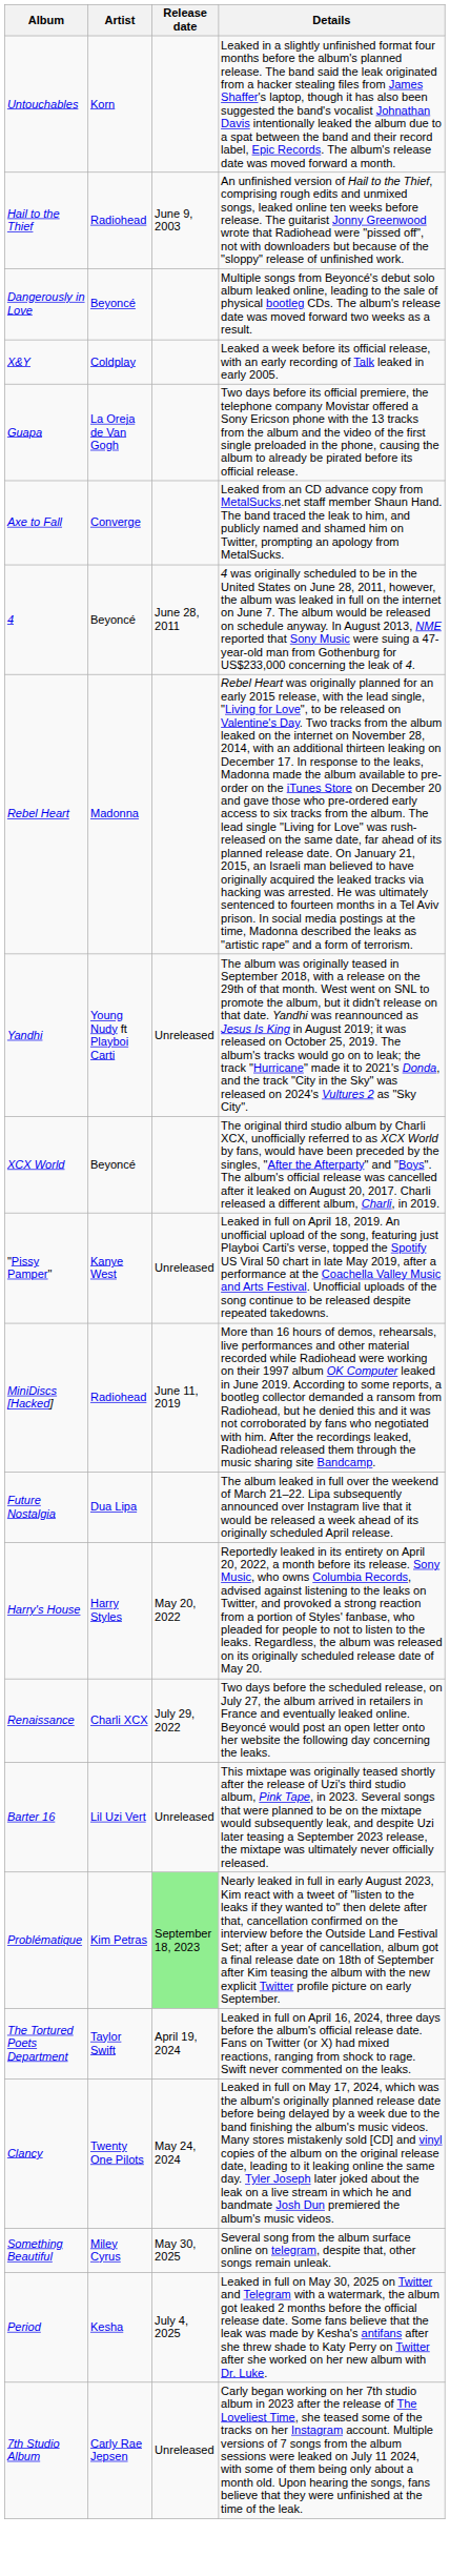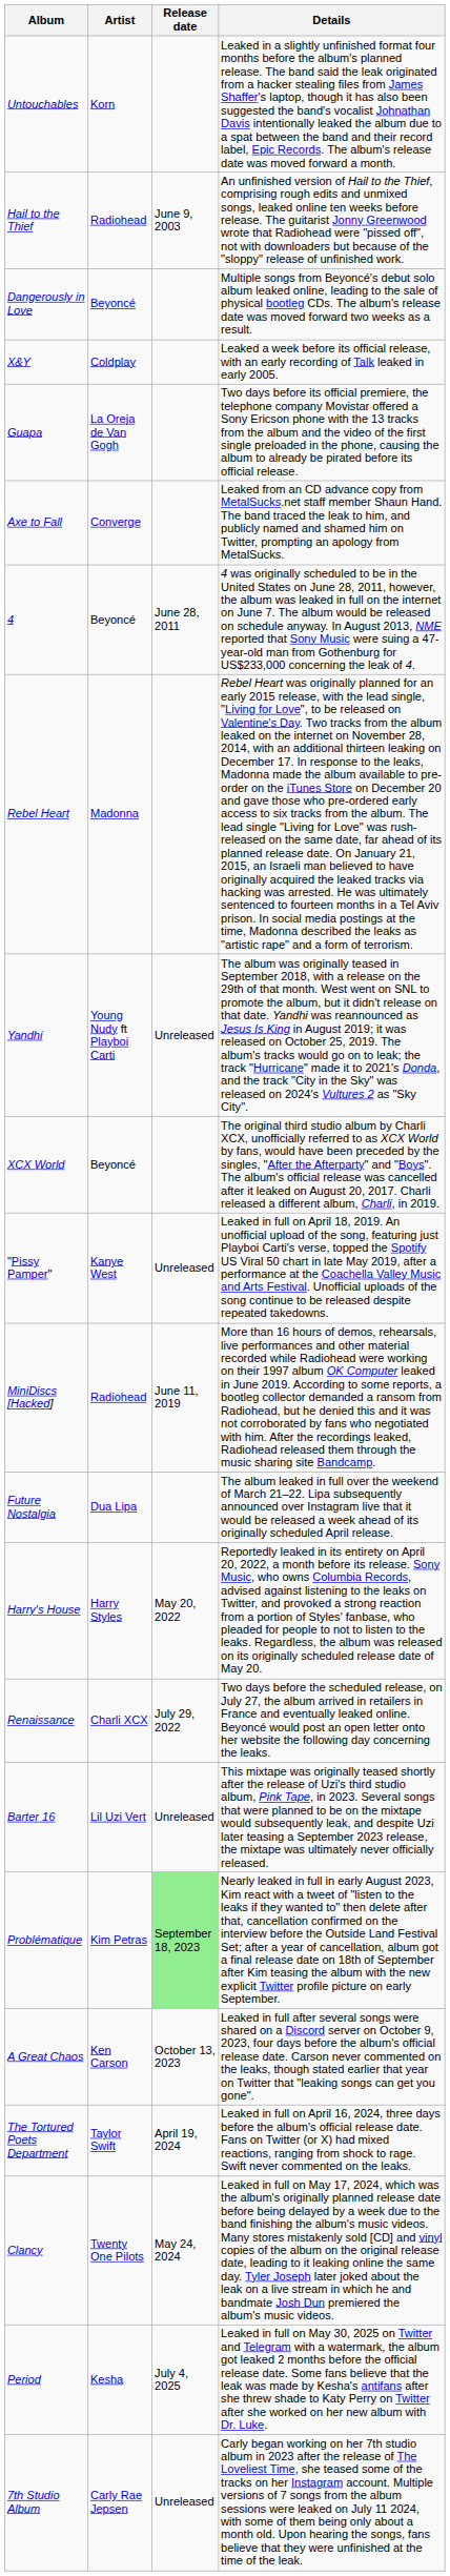 <table class="wikitable sortable">
 <tr>
 <th scope=col>Album</th>
 <th scope=col>Artist</th>
 <th scope=col>Release date</th>
 <th scope=col class=unsortable>Details</th>
 </tr>
 <tr>
 <td><em><a href='#'>Untouchables</a></em></td>
 <td><a href='#'>Korn</a></td>
 <td></td>
 <td>Leaked in a slightly unfinished format four months before the album's planned release. The band said the leak originated from a hacker stealing files from <a href='#'>James Shaffer</a>'s laptop, though it has also been suggested the band's vocalist <a href='#'>Johnathan Davis</a> intentionally leaked the album due to a spat between the band and their record label, <a href='#'>Epic Records</a>. The album's release date was moved forward a month.</td>
 </tr>
 <tr>
 <td><em><a href='#'>Hail to the Thief</a></em></td>
 <td><a href='#'>Radiohead</a></td>
 <td>June 9, 2003</td>
 <td>An unfinished version of <em>Hail to the Thief</em>, comprising rough edits and unmixed songs, leaked online ten weeks before release. The guitarist <a href='#'>Jonny Greenwood</a> wrote that Radiohead were "pissed off", not with downloaders but because of the "sloppy" release of unfinished work.</td>
 </tr>
 <tr>
 <td><em><a href='#'>Dangerously in Love</a></em></td>
 <td><a href='#'>Beyoncé</a></td>
 <td></td>
 <td>Multiple songs from Beyoncé's debut solo album leaked online, leading to the sale of physical <a href='#'>bootleg</a> CDs. The album's release date was moved forward two weeks as a result.</td>
 </tr>
 <tr>
 <td><em><a href='#'>X&Y</a></em></td>
 <td><a href='#'>Coldplay</a></td>
 <td></td>
 <td>Leaked a week before its official release, with an early recording of <a href='#'>Talk</a> leaked in early 2005.</td>
 </tr>
 <tr>
 <td><em><a href='#'>Guapa</a></em></td>
 <td><a href='#'>La Oreja de Van Gogh</a></td>
 <td></td>
 <td>Two days before its official premiere, the telephone company Movistar offered a Sony Ericson phone with the 13 tracks from the album and the video of the first single preloaded in the phone, causing the album to already be pirated before its official release.</td>
 </tr>
 <tr>
 <td><em><a href='#'>Axe to Fall</a></em></td>
 <td><a href='#'>Converge</a></td>
 <td></td>
 <td>Leaked from an CD advance copy from <a href='#'>MetalSucks</a>.net staff member Shaun Hand. The band traced the leak to him, and publicly named and shamed him on Twitter, prompting an apology from MetalSucks.</td>
 </tr>
 <tr>
 <td><em><a href='#'>4</a></em></td>
 <td>Beyoncé</td>
 <td>June 28, 2011</td>
 <td><em>4</em> was originally scheduled to be in the United States on June 28, 2011, however, the album was leaked in full on the internet on June 7. The album would be released on schedule anyway. In August 2013, <em><a href='#'>NME</a></em> reported that <a href='#'>Sony Music</a> were suing a 47-year-old man from Gothenburg for US$233,000 concerning the leak of <em>4</em>.</td>
 </tr>
 <tr>
 <td><em><a href='#'>Rebel Heart</a></em></td>
 <td><a href='#'>Madonna</a></td>
 <td></td>
 <td><em>Rebel Heart</em> was originally planned for an early 2015 release, with the lead single, "<a href='#'>Living for Love</a>", to be released on <a href='#'>Valentine's Day</a>. Two tracks from the album leaked on the internet on November 28, 2014, with an additional thirteen leaking on December 17. In response to the leaks, Madonna made the album available to pre-order on the <a href='#'>iTunes Store</a> on December 20 and gave those who pre-ordered early access to six tracks from the album. The lead single "Living for Love" was rush-released on the same date, far ahead of its planned release date. On January 21, 2015, an Israeli man believed to have originally acquired the leaked tracks via hacking was arrested. He was ultimately sentenced to fourteen months in a Tel Aviv prison. In social media postings at the time, Madonna described the leaks as "artistic rape" and a form of terrorism.</td>
 </tr>
 <tr>
 <td><em><a href='#'>Yandhi</a></em></td>
 <td><a href='#'>Young Nudy</a> ft <a href='#'>Playboi Carti</a></td>
 <td>Unreleased</td>
 <td>The album was originally teased in September 2018, with a release on the 29th of that month. West went on SNL to promote the album, but it didn't release on that date. <em>Yandhi</em> was reannounced as <em><a href='#'>Jesus Is King</a></em> in August 2019; it was released on October 25, 2019. The album's tracks would go on to leak; the track "<a href='#'>Hurricane</a>" made it to 2021's <em><a href='#'>Donda</a></em>, and the track "City in the Sky" was released on 2024's <em><a href='#'>Vultures 2</a></em> as "Sky City".</td>
 </tr>
 <tr>
 <td><em><a href='#'>XCX World</a></em></td>
 <td>Beyoncé</td>
 <td></td>
 <td>The original third studio album by Charli XCX, unofficially referred to as <em>XCX World</em> by fans, would have been preceded by the singles, "<a href='#'>After the Afterparty</a>" and "<a href='#'>Boys</a>". The album's official release was cancelled after it leaked on August 20, 2017. Charli released a different album, <em><a href='#'>Charli</a></em>, in 2019.</td>
 </tr>
 <tr>
 <td>"<a href='#'>Pissy Pamper</a>"</td>
 <td><a href='#'>Kanye West</a></td>
 <td>Unreleased</td>
 <td>Leaked in full on April 18, 2019. An unofficial upload of the song, featuring just Playboi Carti's verse, topped the <a href='#'>Spotify</a> US Viral 50 chart in late May 2019, after a performance at the <a href='#'>Coachella Valley Music and Arts Festival</a>. Unofficial uploads of the song continue to be released despite repeated takedowns.</td>
 </tr>
 <tr>
 <td><em><a href='#'>MiniDiscs [Hacked</a>]</em></td>
 <td><a href='#'>Radiohead</a></td>
 <td>June 11, 2019</td>
 <td>More than 16 hours of demos, rehearsals, live performances and other material recorded while Radiohead were working on their 1997 album <em><a href='#'>OK Computer</a></em> leaked in June 2019. According to some reports, a bootleg collector demanded a ransom from Radiohead, but he denied this and it was not corroborated by fans who negotiated with him. After the recordings leaked, Radiohead released them through the music sharing site <a href='#'>Bandcamp</a>.</td>
 </tr>
 <tr>
 <td><em><a href='#'>Future Nostalgia</a></em></td>
 <td><a href='#'>Dua Lipa</a></td>
 <td></td>
 <td>The album leaked in full over the weekend of March 21–22. Lipa subsequently announced over Instagram live that it would be released a week ahead of its originally scheduled April release.</td>
 </tr>
 <tr>
 <td><em><a href='#'>Harry's House</a></em></td>
 <td><a href='#'>Harry Styles</a></td>
 <td>May 20, 2022</td>
 <td>Reportedly leaked in its entirety on April 20, 2022, a month before its release. <a href='#'>Sony Music</a>, who owns <a href='#'>Columbia Records</a>, advised against listening to the leaks on Twitter, and provoked a strong reaction from a portion of Styles' fanbase, who pleaded for people to not to listen to the leaks. Regardless, the album was released on its originally scheduled release date of May 20.</td>
 </tr>
 <tr>
 <td><em><a href='#'>Renaissance</a></em></td>
 <td><a href='#'>Charli XCX</a></td>
 <td>July 29, 2022</td>
 <td>Two days before the scheduled release, on July 27, the album arrived in retailers in France and eventually leaked online. Beyoncé would post an open letter onto her website the following day concerning the leaks.</td>
 </tr>
 <tr>
 <td><em><a href='#'>Barter 16</a></em></td>
 <td><a href='#'>Lil Uzi Vert</a></td>
 <td>Unreleased</td>
 <td>This mixtape was originally teased shortly after the release of Uzi's third studio album, <em><a href='#'>Pink Tape</a></em>, in 2023. Several songs that were planned to be on the mixtape would subsequently leak, and despite Uzi later teasing a September 2023 release, the mixtape was ultimately never officially released.</td>
 </tr>
 <tr>
 <td><em><a href='#'>Problématique</a></em></td>
 <td><a href='#'>Kim Petras</a></td>
 <td style="background: lightgreen;">September 18, 2023</td>
 <td>Nearly leaked in full in early August 2023, Kim react with a tweet of "listen to the leaks if they wanted to" then delete after that, cancellation confirmed on the interview before the Outside Land Festival Set; after a year of cancellation, album got a final release date on 18th of September after Kim teasing the album with the new explicit <a href='#'>Twitter</a> profile picture on early September.</td>
 </tr>
 <tr>
+<td><em><a href='#'>A Great Chaos</a></em></td>
+<td><a href='#'>Ken Carson</a></td>
+<td>October 13, 2023</td>
+<td>Leaked in full after several songs were shared on a <a href='#'>Discord</a> server on October 9, 2023, four days before the album's official release date. Carson never commented on the leaks, though stated earlier that year on Twitter that "leaking songs can get you gone".</td>
+</tr>
+<tr>
 <td><em><a href='#'>The Tortured Poets Department</a></em></td>
 <td><a href='#'>Taylor Swift</a></td>
 <td>April 19, 2024</td>
 <td>Leaked in full on April 16, 2024, three days before the album's official release date. Fans on Twitter (or X) had mixed reactions, ranging from shock to rage. Swift never commented on the leaks.</td>
 </tr>
 <tr>
 <td><em><a href='#'>Clancy</a></em></td>
 <td><a href='#'>Twenty One Pilots</a></td>
 <td>May 24, 2024</td>
 <td>Leaked in full on May 17, 2024, which was the album's originally planned release date before being delayed by a week due to the band finishing the album's music videos. Many stores mistakenly sold [CD] and <a href='#'>vinyl</a> copies of the album on the original release date, leading to it leaking online the same day. <a href='#'>Tyler Joseph</a> later joked about the leak on a live stream in which he and bandmate <a href='#'>Josh Dun</a> premiered the album's music videos.</td>
-</tr>
-<tr>
-<td><em><a href='#'>Something Beautiful</a></em></td>
-<td><a href='#'>Miley Cyrus</a></td>
-<td>May 30, 2025</td>
-<td>Several song from the album surface online on <a href='#'>telegram</a>, despite that, other songs remain unleak.</td>
 </tr>
 <tr>
 <td><em><a href='#'>Period</a></em></td>
 <td><a href='#'>Kesha</a></td>
 <td>July 4, 2025</td>
 <td>Leaked in full on May 30, 2025 on <a href='#'>Twitter</a> and <a href='#'>Telegram</a> with a watermark, the album got leaked 2 months before the official release date. Some fans believe that the leak was made by Kesha's <a href='#'>antifans</a> after she threw shade to Katy Perry on <a href='#'>Twitter</a> after she worked on her new album with <a href='#'>Dr. Luke</a>.</td>
 </tr>
 <tr>
 <td><em><a href='#'>7th Studio Album</a></em></td>
 <td><a href='#'>Carly Rae Jepsen</a></td>
 <td>Unreleased</td>
 <td>Carly began working on her 7th studio album in 2023 after the release of <a href='#'>The Loveliest Time</a>, she teased some of the tracks on her <a href='#'>Instagram</a> account. Multiple versions of 7 songs from the album sessions were leaked on July 11 2024, with some of them being only about a month old. Upon hearing the songs, fans believe that they were unfinished at the time of the leak.</td>
 </tr>
 </table>
